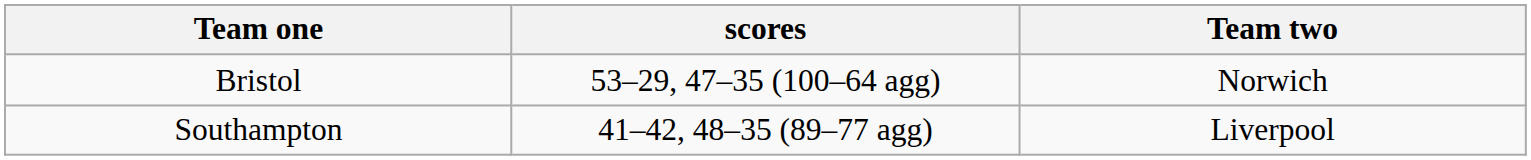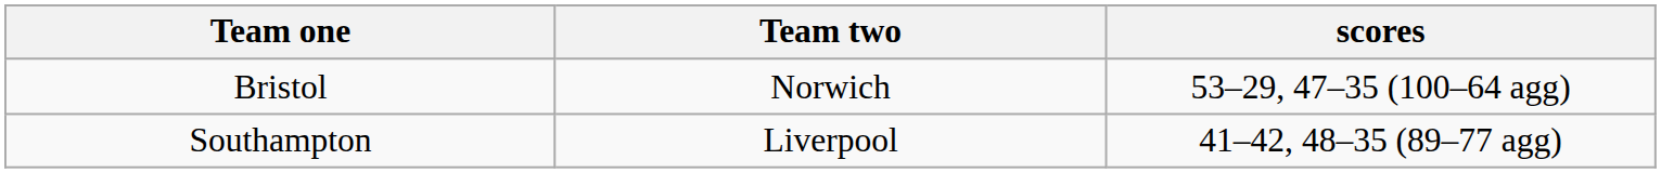 <table class="wikitable" style="text-align: center">
 <tr>
 <th width=250>Team one</th>
+<th width=250>Team two</th>
 <th width=250>scores</th>
-<th width=250>Team two</th>
 </tr>
 <tr>
 <td>Bristol</td>
+<td>Norwich</td>
 <td>53–29, 47–35 (100–64 agg)</td>
-<td>Norwich</td>
 </tr>
 <tr>
 <td>Southampton</td>
+<td>Liverpool</td>
 <td>41–42, 48–35 (89–77 agg)</td>
-<td>Liverpool</td>
 </tr>
 </table>
